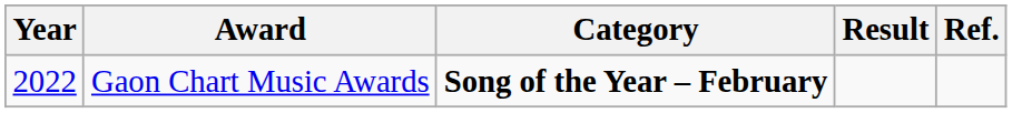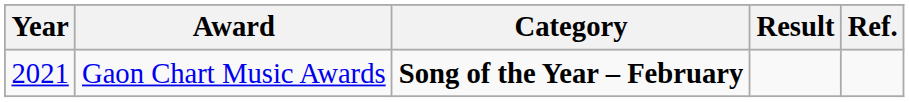 <table class="wikitable" style="text-align:center;">
 <tr>
 <th>Year</th>
 <th>Award</th>
 <th>Category</th>
 <th>Result</th>
 <th>Ref.</th>
 </tr>
 <tr>
-<td><a href='#'>2022</a></td>
+<td><a href='#'>2021</a></td>
 <td><a href='#'>Gaon Chart Music Awards</a></td>
 <td><strong>Song of the Year – February</strong></td>
 <td></td>
 <td></td>
 </tr>
 </table>
